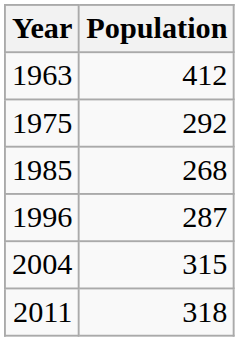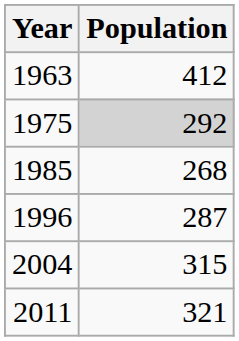 <table class="wikitable" style="line-height:1.1em;">
 <tr>
 <th>Year</th>
 <th>Population</th>
 </tr>
 <tr align="right">
 <td>1963</td>
 <td>412</td>
 </tr>
 <tr align="right">
 <td>1975</td>
-<td>292</td>
+<td style="background: lightgrey;">292</td>
 </tr>
 <tr align="right">
 <td>1985</td>
 <td>268</td>
 </tr>
 <tr align="right">
 <td>1996</td>
 <td>287</td>
 </tr>
 <tr align="right">
 <td>2004</td>
 <td>315</td>
 </tr>
 <tr align="right">
 <td>2011</td>
-<td>318</td>
+<td>321</td>
 </tr>
 </table>
